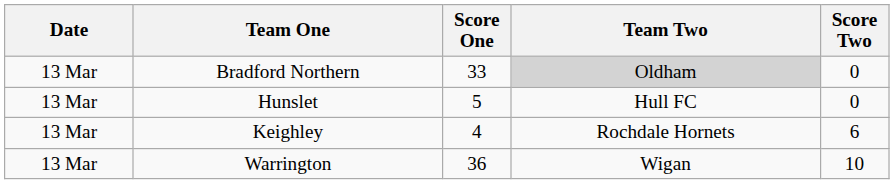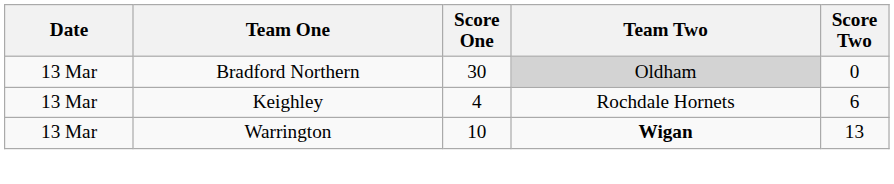 <table class="wikitable" style="text-align: center">
 <tr>
 <th width=100>Date</th>
 <th width=250>Team One</th>
 <th width=50>Score One</th>
 <th width=250>Team Two</th>
 <th width=50>Score Two</th>
 </tr>
 <tr>
 <td>13 Mar</td>
 <td>Bradford Northern</td>
-<td>33</td>
+<td>30</td>
 <td style="background: lightgrey;">Oldham</td>
-<td>0</td>
-</tr>
-<tr>
-<td>13 Mar</td>
-<td>Hunslet</td>
-<td>5</td>
-<td>Hull FC</td>
 <td>0</td>
 </tr>
 <tr>
 <td>13 Mar</td>
 <td>Keighley</td>
 <td>4</td>
 <td>Rochdale Hornets</td>
 <td>6</td>
 </tr>
 <tr>
 <td>13 Mar</td>
 <td>Warrington</td>
-<td>36</td>
-<td>Wigan</td>
 <td>10</td>
+<td><strong>Wigan</strong></td>
+<td>13</td>
 </tr>
 </table>
